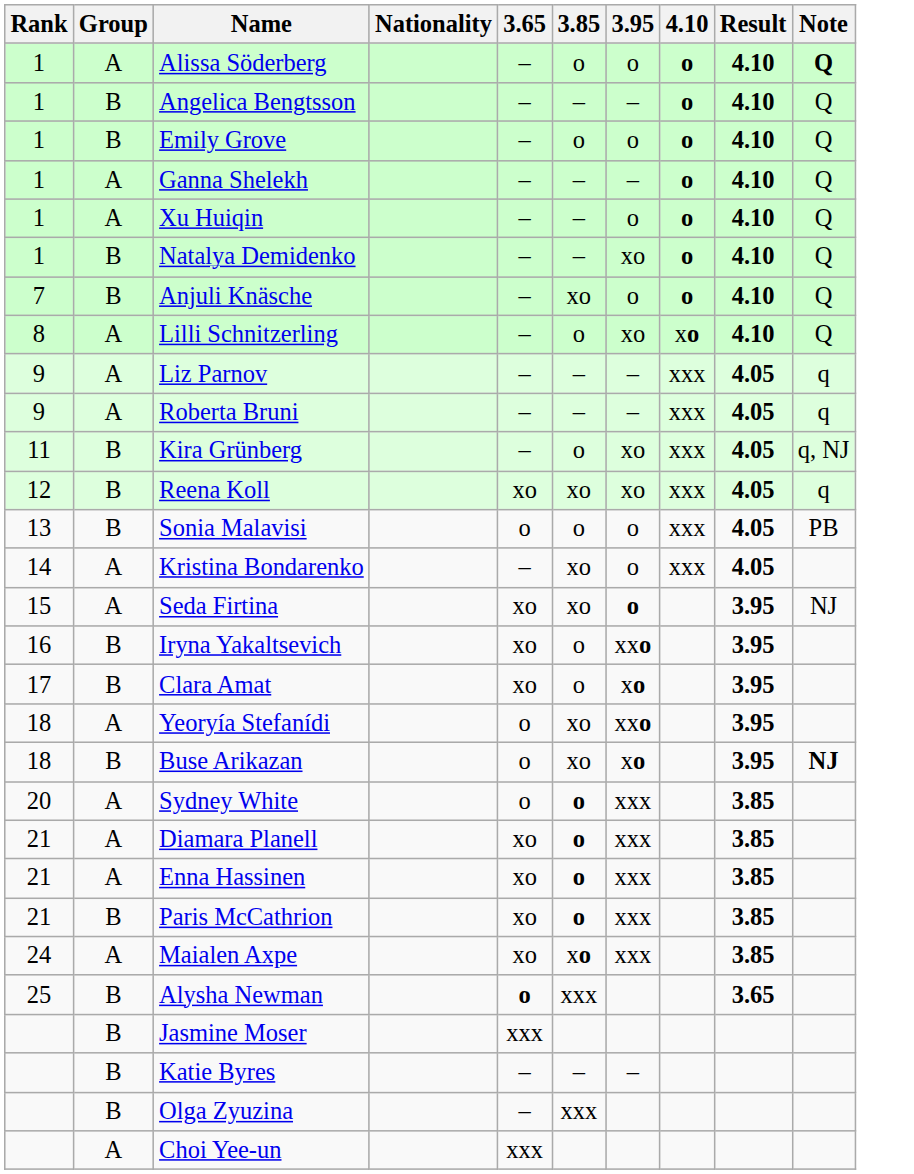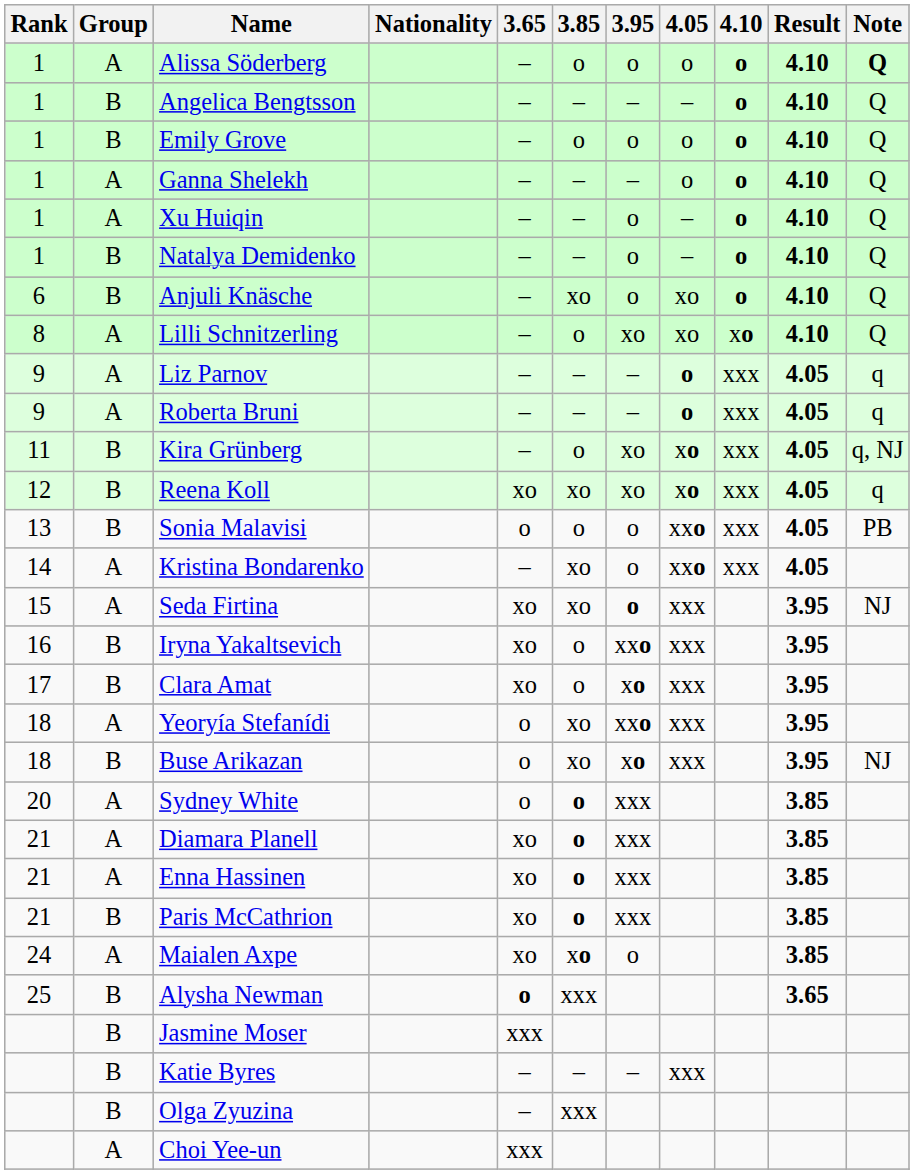 <table class="wikitable sortable" style="text-align:center">
 <tr>
 <th>Rank</th>
 <th>Group</th>
 <th>Name</th>
 <th>Nationality</th>
 <th>3.65</th>
 <th>3.85</th>
 <th>3.95</th>
+<th>4.05</th>
 <th>4.10</th>
 <th>Result</th>
 <th>Note</th>
 </tr>
 <tr bgcolor=ccffcc>
 <td>1</td>
 <td>A</td>
 <td align=left><a href='#'>Alissa Söderberg</a></td>
 <td align=left></td>
 <td>–</td>
 <td>o</td>
 <td>o</td>
+<td>o</td>
 <td><strong>o</strong></td>
 <td><strong>4.10</strong></td>
 <td><strong>Q</strong></td>
 </tr>
 <tr bgcolor=ccffcc>
 <td>1</td>
 <td>B</td>
 <td align=left><a href='#'>Angelica Bengtsson</a></td>
 <td align=left></td>
+<td>–</td>
 <td>–</td>
 <td>–</td>
 <td>–</td>
 <td><strong>o</strong></td>
 <td><strong>4.10</strong></td>
 <td>Q</td>
 </tr>
 <tr bgcolor=ccffcc>
 <td>1</td>
 <td>B</td>
 <td align=left><a href='#'>Emily Grove</a></td>
 <td align=left></td>
 <td>–</td>
 <td>o</td>
 <td>o</td>
+<td>o</td>
 <td><strong>o</strong></td>
 <td><strong>4.10</strong></td>
 <td>Q</td>
 </tr>
 <tr bgcolor=ccffcc>
 <td>1</td>
 <td>A</td>
 <td align=left><a href='#'>Ganna Shelekh</a></td>
 <td align=left></td>
 <td>–</td>
 <td>–</td>
 <td>–</td>
+<td>o</td>
 <td><strong>o</strong></td>
 <td><strong>4.10</strong></td>
 <td>Q</td>
 </tr>
 <tr bgcolor=ccffcc>
 <td>1</td>
 <td>A</td>
 <td align=left><a href='#'>Xu Huiqin</a></td>
 <td align=left></td>
 <td>–</td>
 <td>–</td>
 <td>o</td>
+<td>–</td>
 <td><strong>o</strong></td>
 <td><strong>4.10</strong></td>
 <td>Q</td>
 </tr>
 <tr bgcolor=ccffcc>
 <td>1</td>
 <td>B</td>
 <td align=left><a href='#'>Natalya Demidenko</a></td>
 <td align=left></td>
 <td>–</td>
 <td>–</td>
-<td>xo</td>
+<td>o</td>
+<td>–</td>
 <td><strong>o</strong></td>
 <td><strong>4.10</strong></td>
 <td>Q</td>
 </tr>
 <tr bgcolor=ccffcc>
-<td>7</td>
+<td>6</td>
 <td>B</td>
 <td align=left><a href='#'>Anjuli Knäsche</a></td>
 <td align=left></td>
 <td>–</td>
 <td>xo</td>
 <td>o</td>
+<td>xo</td>
 <td><strong>o</strong></td>
 <td><strong>4.10</strong></td>
 <td>Q</td>
 </tr>
 <tr bgcolor=ccffcc>
 <td>8</td>
 <td>A</td>
 <td align=left><a href='#'>Lilli Schnitzerling</a></td>
 <td align=left></td>
 <td>–</td>
 <td>o</td>
+<td>xo</td>
 <td>xo</td>
 <td>x<strong>o</strong></td>
 <td><strong>4.10</strong></td>
 <td>Q</td>
 </tr>
 <tr bgcolor=ddffdd>
 <td>9</td>
 <td>A</td>
 <td align=left><a href='#'>Liz Parnov</a></td>
 <td align=left></td>
 <td>–</td>
 <td>–</td>
 <td>–</td>
+<td><strong>o</strong></td>
 <td>xxx</td>
 <td><strong>4.05</strong></td>
 <td>q</td>
 </tr>
 <tr bgcolor=ddffdd>
 <td>9</td>
 <td>A</td>
 <td align=left><a href='#'>Roberta Bruni</a></td>
 <td align=left></td>
 <td>–</td>
 <td>–</td>
 <td>–</td>
+<td><strong>o</strong></td>
 <td>xxx</td>
 <td><strong>4.05</strong></td>
 <td>q</td>
 </tr>
 <tr bgcolor=ddffdd>
 <td>11</td>
 <td>B</td>
 <td align=left><a href='#'>Kira Grünberg</a></td>
 <td align=left></td>
 <td>–</td>
 <td>o</td>
 <td>xo</td>
+<td>x<strong>o</strong></td>
 <td>xxx</td>
 <td><strong>4.05</strong></td>
 <td>q, NJ</td>
 </tr>
 <tr bgcolor=ddffdd>
 <td>12</td>
 <td>B</td>
 <td align=left><a href='#'>Reena Koll</a></td>
 <td align=left></td>
 <td>xo</td>
 <td>xo</td>
 <td>xo</td>
+<td>x<strong>o</strong></td>
 <td>xxx</td>
 <td><strong>4.05</strong></td>
 <td>q</td>
 </tr>
 <tr>
 <td>13</td>
 <td>B</td>
 <td align=left><a href='#'>Sonia Malavisi</a></td>
 <td align=left></td>
 <td>o</td>
 <td>o</td>
 <td>o</td>
+<td>xx<strong>o</strong></td>
 <td>xxx</td>
 <td><strong>4.05</strong></td>
 <td>PB</td>
 </tr>
 <tr>
 <td>14</td>
 <td>A</td>
 <td align=left><a href='#'>Kristina Bondarenko</a></td>
 <td align=left></td>
 <td>–</td>
 <td>xo</td>
 <td>o</td>
+<td>xx<strong>o</strong></td>
 <td>xxx</td>
 <td><strong>4.05</strong></td>
 <td></td>
 </tr>
 <tr>
 <td>15</td>
 <td>A</td>
 <td align=left><a href='#'>Seda Firtina</a></td>
 <td align=left></td>
 <td>xo</td>
 <td>xo</td>
 <td><strong>o</strong></td>
+<td>xxx</td>
 <td></td>
 <td><strong>3.95</strong></td>
 <td>NJ</td>
 </tr>
 <tr>
 <td>16</td>
 <td>B</td>
 <td align=left><a href='#'>Iryna Yakaltsevich</a></td>
 <td align=left></td>
 <td>xo</td>
 <td>o</td>
 <td>xx<strong>o</strong></td>
+<td>xxx</td>
 <td></td>
 <td><strong>3.95</strong></td>
 <td></td>
 </tr>
 <tr>
 <td>17</td>
 <td>B</td>
 <td align=left><a href='#'>Clara Amat</a></td>
 <td align=left></td>
 <td>xo</td>
 <td>o</td>
 <td>x<strong>o</strong></td>
+<td>xxx</td>
 <td></td>
 <td><strong>3.95</strong></td>
 <td></td>
 </tr>
 <tr>
 <td>18</td>
 <td>A</td>
 <td align=left><a href='#'>Yeoryía Stefanídi</a></td>
 <td align=left></td>
 <td>o</td>
 <td>xo</td>
 <td>xx<strong>o</strong></td>
+<td>xxx</td>
 <td></td>
 <td><strong>3.95</strong></td>
 <td></td>
 </tr>
 <tr>
 <td>18</td>
 <td>B</td>
 <td align=left><a href='#'>Buse Arikazan</a></td>
 <td align=left></td>
 <td>o</td>
 <td>xo</td>
 <td>x<strong>o</strong></td>
+<td>xxx</td>
 <td></td>
 <td><strong>3.95</strong></td>
-<td><strong>NJ</strong></td>
+<td>NJ</td>
 </tr>
 <tr>
 <td>20</td>
 <td>A</td>
 <td align=left><a href='#'>Sydney White</a></td>
 <td align=left></td>
 <td>o</td>
 <td><strong>o</strong></td>
 <td>xxx</td>
+<td></td>
 <td></td>
 <td><strong>3.85</strong></td>
 <td></td>
 </tr>
 <tr>
 <td>21</td>
 <td>A</td>
 <td align=left><a href='#'>Diamara Planell</a></td>
 <td align=left></td>
 <td>xo</td>
 <td><strong>o</strong></td>
 <td>xxx</td>
 <td></td>
+<td></td>
 <td><strong>3.85</strong></td>
 <td></td>
 </tr>
 <tr>
 <td>21</td>
 <td>A</td>
 <td align=left><a href='#'>Enna Hassinen</a></td>
 <td align=left></td>
 <td>xo</td>
 <td><strong>o</strong></td>
 <td>xxx</td>
+<td></td>
 <td></td>
 <td><strong>3.85</strong></td>
 <td></td>
 </tr>
 <tr>
 <td>21</td>
 <td>B</td>
 <td align=left><a href='#'>Paris McCathrion</a></td>
 <td align=left></td>
 <td>xo</td>
 <td><strong>o</strong></td>
 <td>xxx</td>
 <td></td>
+<td></td>
 <td><strong>3.85</strong></td>
 <td></td>
 </tr>
 <tr>
 <td>24</td>
 <td>A</td>
 <td align=left><a href='#'>Maialen Axpe</a></td>
 <td align=left></td>
 <td>xo</td>
 <td>x<strong>o</strong></td>
-<td>xxx</td>
+<td>o</td>
+<td></td>
 <td></td>
 <td><strong>3.85</strong></td>
 <td></td>
 </tr>
 <tr>
 <td>25</td>
 <td>B</td>
 <td align=left><a href='#'>Alysha Newman</a></td>
 <td align=left></td>
 <td><strong>o</strong></td>
 <td>xxx</td>
+<td></td>
 <td></td>
 <td></td>
 <td><strong>3.65</strong></td>
 <td></td>
 </tr>
 <tr>
 <td></td>
 <td>B</td>
 <td align=left><a href='#'>Jasmine Moser</a></td>
 <td align=left></td>
 <td>xxx</td>
 <td></td>
 <td></td>
 <td></td>
+<td></td>
 <td><strong></strong></td>
 <td></td>
 </tr>
 <tr>
 <td></td>
 <td>B</td>
 <td align=left><a href='#'>Katie Byres</a></td>
 <td align=left></td>
 <td>–</td>
 <td>–</td>
 <td>–</td>
+<td>xxx</td>
 <td></td>
 <td><strong></strong></td>
 <td></td>
 </tr>
 <tr>
 <td></td>
 <td>B</td>
 <td align=left><a href='#'>Olga Zyuzina</a></td>
 <td align=left></td>
 <td>–</td>
 <td>xxx</td>
+<td></td>
 <td></td>
 <td></td>
 <td><strong></strong></td>
 <td></td>
 </tr>
 <tr>
 <td></td>
 <td>A</td>
 <td align=left><a href='#'>Choi Yee-un</a></td>
 <td align=left></td>
 <td>xxx</td>
 <td></td>
 <td></td>
 <td></td>
+<td></td>
 <td><strong></strong></td>
 <td></td>
 </tr>
 </table>
